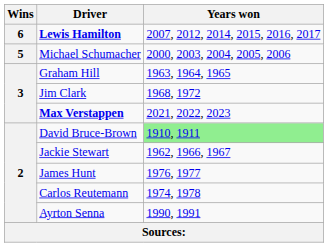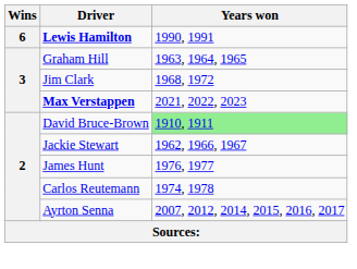 <table class="wikitable" style="font-size: 95%;">
 <tr>
 <th>Wins</th>
 <th>Driver</th>
 <th>Years won</th>
 </tr>
 <tr>
 <th rowspan="1">6</th>
 <td> <strong><a href='#'>Lewis Hamilton</a></strong></td>
-<td><a href='#'>2007</a>, <a href='#'>2012</a>, <a href='#'>2014</a>, <a href='#'>2015</a>, <a href='#'>2016</a>, <a href='#'>2017</a></td>
-</tr>
-<tr>
-<th rowspan="1">5</th>
-<td> <a href='#'>Michael Schumacher</a></td>
-<td><a href='#'>2000</a>, <a href='#'>2003</a>, <a href='#'>2004</a>, <a href='#'>2005</a>, <a href='#'>2006</a></td>
+<td><a href='#'>1990</a>, <a href='#'>1991</a></td>
 </tr>
 <tr>
 <th rowspan="3">3</th>
 <td> <a href='#'>Graham Hill</a></td>
 <td><a href='#'>1963</a>, <a href='#'>1964</a>, <a href='#'>1965</a></td>
 </tr>
 <tr>
 <td> <a href='#'>Jim Clark</a></td>
 <td><a href='#'>1968</a>, <a href='#'>1972</a></td>
 </tr>
 <tr>
 <td> <strong><a href='#'>Max Verstappen</a></strong></td>
 <td><a href='#'>2021</a>, <a href='#'>2022</a>, <a href='#'>2023</a></td>
 </tr>
 <tr>
 <th rowspan="5">2</th>
 <td> <a href='#'>David Bruce-Brown</a></td>
 <td style="background: lightgreen;"><span><a href='#'>1910</a></span>, <span><a href='#'>1911</a></span></td>
 </tr>
 <tr>
 <td> <a href='#'>Jackie Stewart</a></td>
 <td><a href='#'>1962</a>, <a href='#'>1966</a>, <a href='#'>1967</a></td>
 </tr>
 <tr>
 <td> <a href='#'>James Hunt</a></td>
 <td><a href='#'>1976</a>, <a href='#'>1977</a></td>
 </tr>
 <tr>
 <td> <a href='#'>Carlos Reutemann</a></td>
 <td><a href='#'>1974</a>, <a href='#'>1978</a></td>
 </tr>
 <tr>
 <td> <a href='#'>Ayrton Senna</a></td>
-<td><a href='#'>1990</a>, <a href='#'>1991</a></td>
+<td><a href='#'>2007</a>, <a href='#'>2012</a>, <a href='#'>2014</a>, <a href='#'>2015</a>, <a href='#'>2016</a>, <a href='#'>2017</a></td>
 </tr>
 <tr>
 <th colspan=3>Sources:</th>
 </tr>
 </table>
